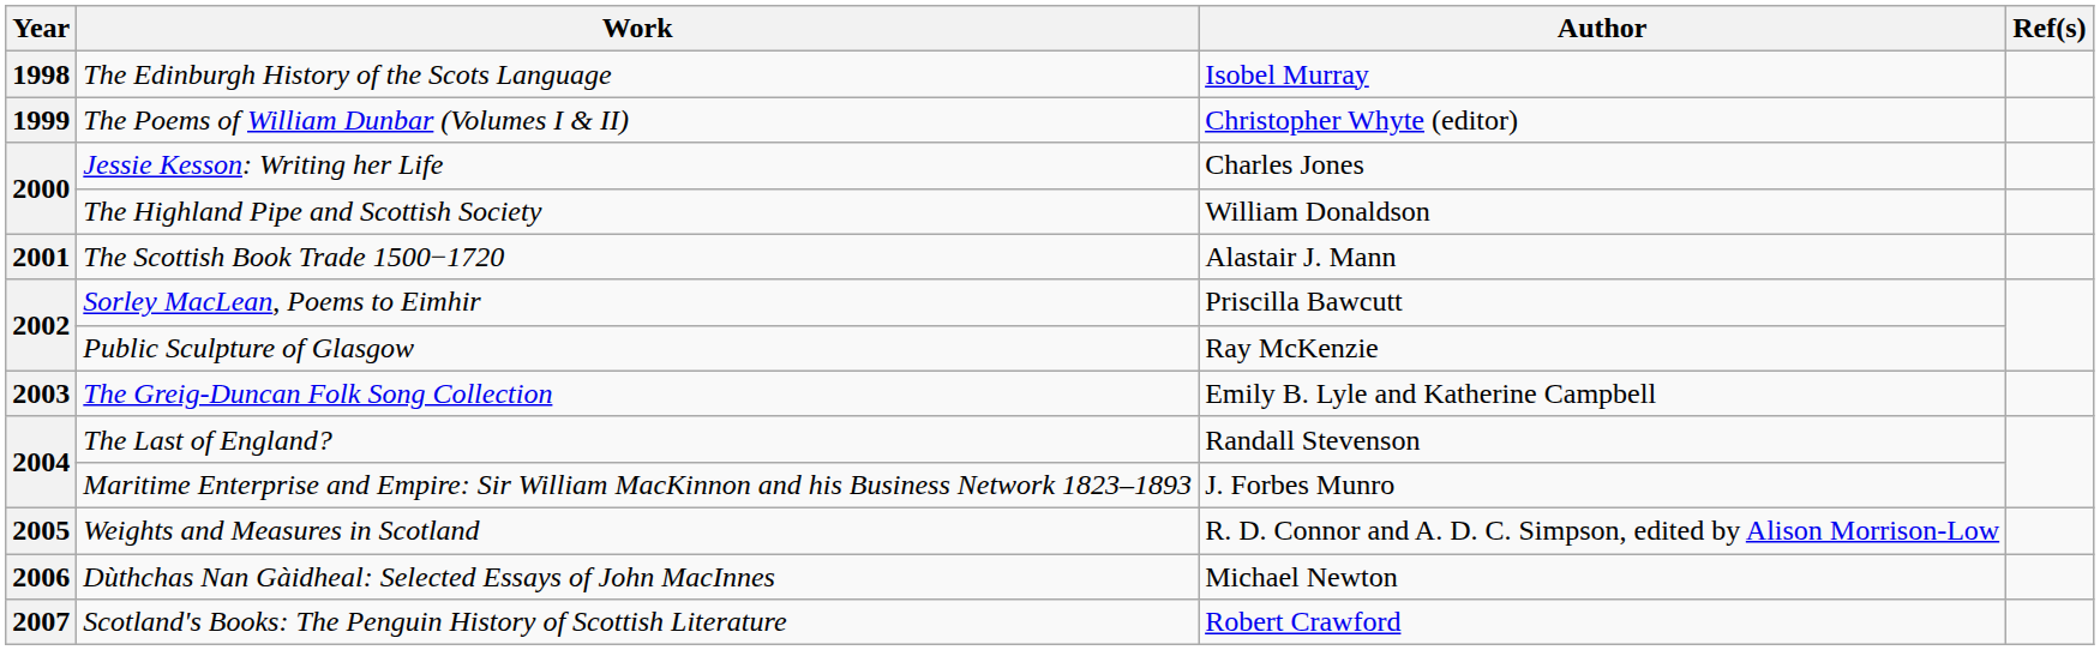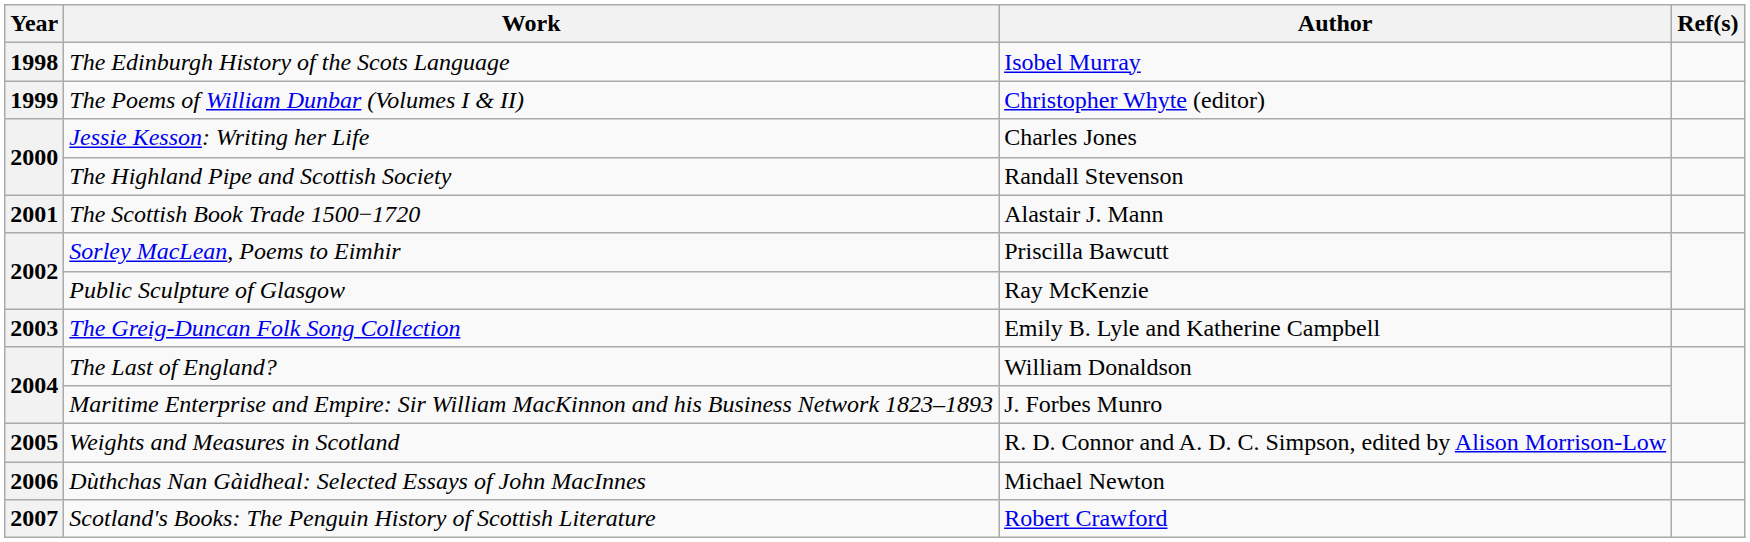 <table class="wikitable sortable plainrowheaders">
 <tr>
 <th scope="col">Year</th>
 <th scope="col">Work</th>
 <th scope="col">Author</th>
 <th class="unsortable" scope="col">Ref(s)</th>
 </tr>
 <tr>
 <th>1998</th>
 <td><em>The Edinburgh History of the Scots Language</em></td>
 <td><a href='#'>Isobel Murray</a></td>
 <td></td>
 </tr>
 <tr>
 <th>1999</th>
 <td><em>The Poems of <a href='#'>William Dunbar</a> (Volumes I & II)</em></td>
 <td><a href='#'>Christopher Whyte</a> (editor)</td>
 <td></td>
 </tr>
 <tr>
 <th rowspan="2">2000</th>
 <td><em><a href='#'>Jessie Kesson</a>: Writing her Life</em></td>
 <td>Charles Jones</td>
 <td></td>
 </tr>
 <tr>
 <td><em>The Highland Pipe and Scottish Society</em></td>
-<td>William Donaldson</td>
+<td>Randall Stevenson</td>
 <td></td>
 </tr>
 <tr>
 <th>2001</th>
 <td><em>The Scottish Book Trade 1500</em>−<em>1720</em></td>
 <td>Alastair J. Mann</td>
 <td></td>
 </tr>
 <tr>
 <th rowspan="2">2002</th>
 <td><em><a href='#'>Sorley MacLean</a></em>, <em>Poems to Eimhir</em></td>
 <td>Priscilla Bawcutt</td>
 <td rowspan="2"></td>
 </tr>
 <tr>
 <td><em>Public Sculpture of Glasgow</em></td>
 <td>Ray McKenzie</td>
 </tr>
 <tr>
 <th>2003</th>
 <td><em><a href='#'>The Greig-Duncan Folk Song Collection</a></em></td>
 <td>Emily B. Lyle and Katherine Campbell</td>
 <td></td>
 </tr>
 <tr>
 <th rowspan="2">2004</th>
 <td><em>The Last of England?</em></td>
-<td>Randall Stevenson</td>
+<td>William Donaldson</td>
 <td rowspan="2"></td>
 </tr>
 <tr>
 <td><em>Maritime Enterprise and Empire: Sir William MacKinnon and his Business Network 1823–1893</em></td>
 <td>J. Forbes Munro</td>
 </tr>
 <tr>
 <th>2005</th>
 <td><em>Weights and Measures in Scotland</em></td>
 <td>R. D. Connor and A. D. C. Simpson, edited by <a href='#'>Alison Morrison-Low</a></td>
 <td></td>
 </tr>
 <tr>
 <th>2006</th>
 <td><em>Dùthchas Nan Gàidheal: Selected Essays of John MacInnes</em></td>
 <td>Michael Newton</td>
 <td></td>
 </tr>
 <tr>
 <th>2007</th>
 <td><em>Scotland's Books: The Penguin History of Scottish Literature</em></td>
 <td><a href='#'>Robert Crawford</a></td>
 <td></td>
 </tr>
 </table>
